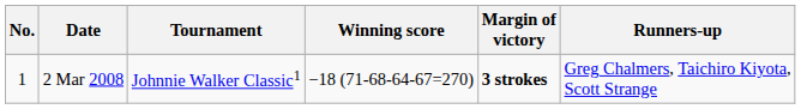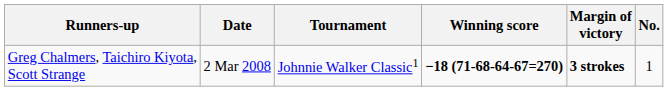 <table class="wikitable" style="font-size:95%;">
 <tr>
-<th>No.</th>
+<th>Runners-up</th>
 <th>Date</th>
 <th>Tournament</th>
 <th>Winning score</th>
 <th>Margin of<br>victory</th>
-<th>Runners-up</th>
+<th>No.</th>
 </tr>
 <tr>
-<td align=center>1</td>
+<td> <a href='#'>Greg Chalmers</a>,  <a href='#'>Taichiro Kiyota</a>,<br> <a href='#'>Scott Strange</a></td>
 <td align=right>2 Mar <a href='#'>2008</a></td>
 <td><a href='#'>Johnnie Walker Classic</a><sup>1</sup></td>
-<td>−18 (71-68-64-67=270)</td>
+<td><strong>−18 (71-68-64-67=270)</strong></td>
 <td><strong>3 strokes</strong></td>
-<td> <a href='#'>Greg Chalmers</a>,  <a href='#'>Taichiro Kiyota</a>,<br> <a href='#'>Scott Strange</a></td>
+<td align=center>1</td>
 </tr>
 </table>
